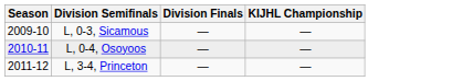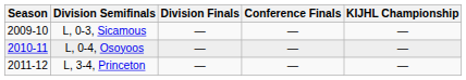 <table class="wikitable" style="text-align:center">
 <tr>
 <th>Season</th>
 <th>Division Semifinals</th>
 <th>Division Finals</th>
+<th>Conference Finals</th>
 <th>KIJHL Championship</th>
 </tr>
 <tr>
 <td>2009-10</td>
 <td>L, 0-3, <a href='#'>Sicamous</a></td>
+<td>—</td>
 <td>—</td>
 <td>—</td>
 </tr>
 <tr style="background:#eee;">
 <td><a href='#'>2010-11</a></td>
 <td>L, 0-4, <a href='#'>Osoyoos</a></td>
 <td>—</td>
 <td>—</td>
+<td>—</td>
 </tr>
 <tr>
 <td>2011-12</td>
 <td>L, 3-4, <a href='#'>Princeton</a></td>
 <td>—</td>
 <td>—</td>
+<td>—</td>
 </tr>
 </table>
